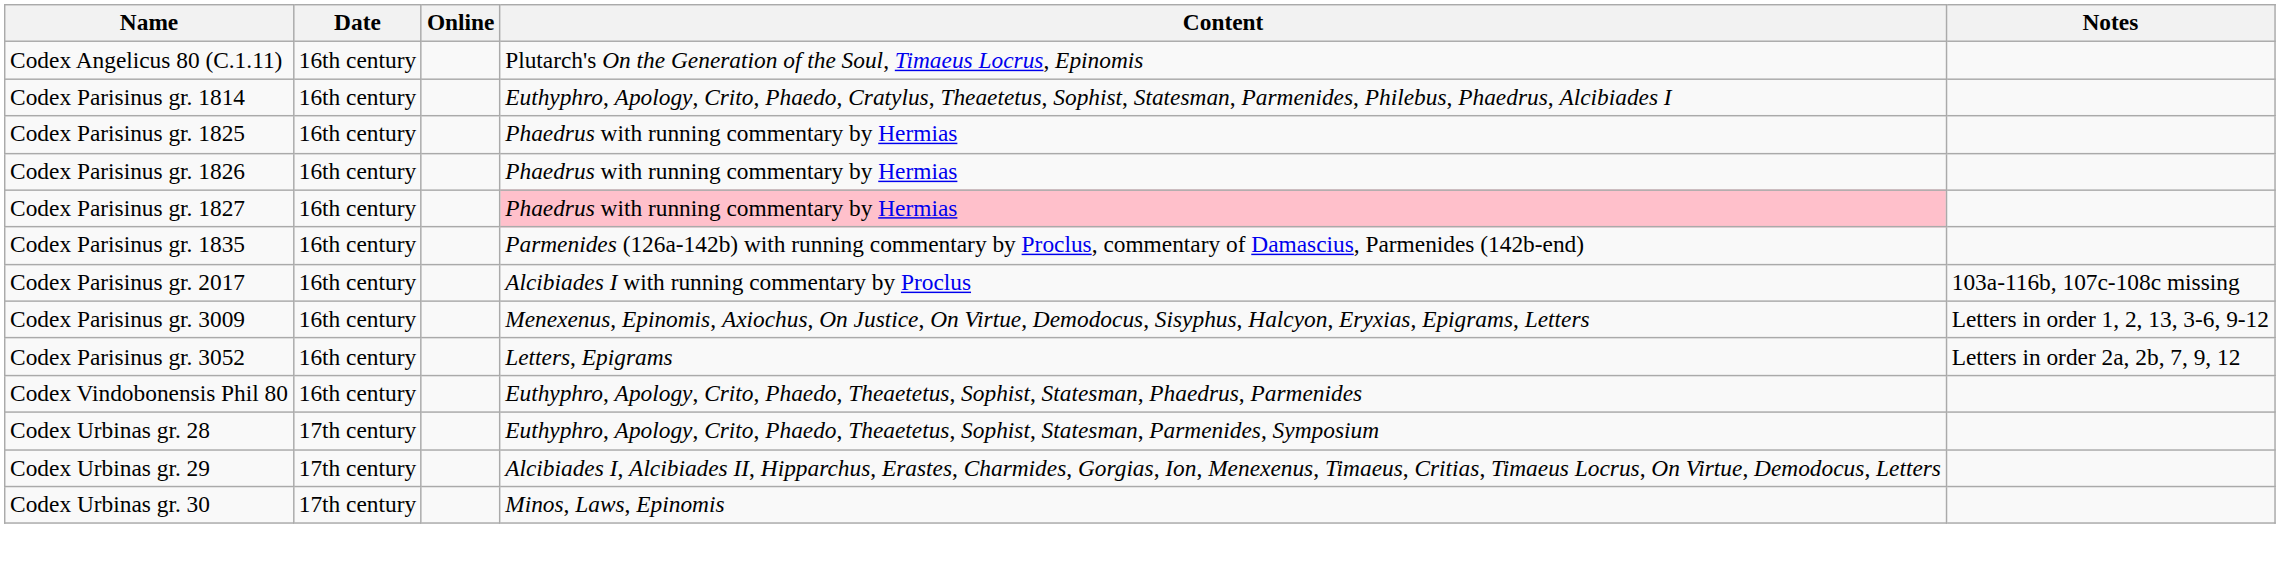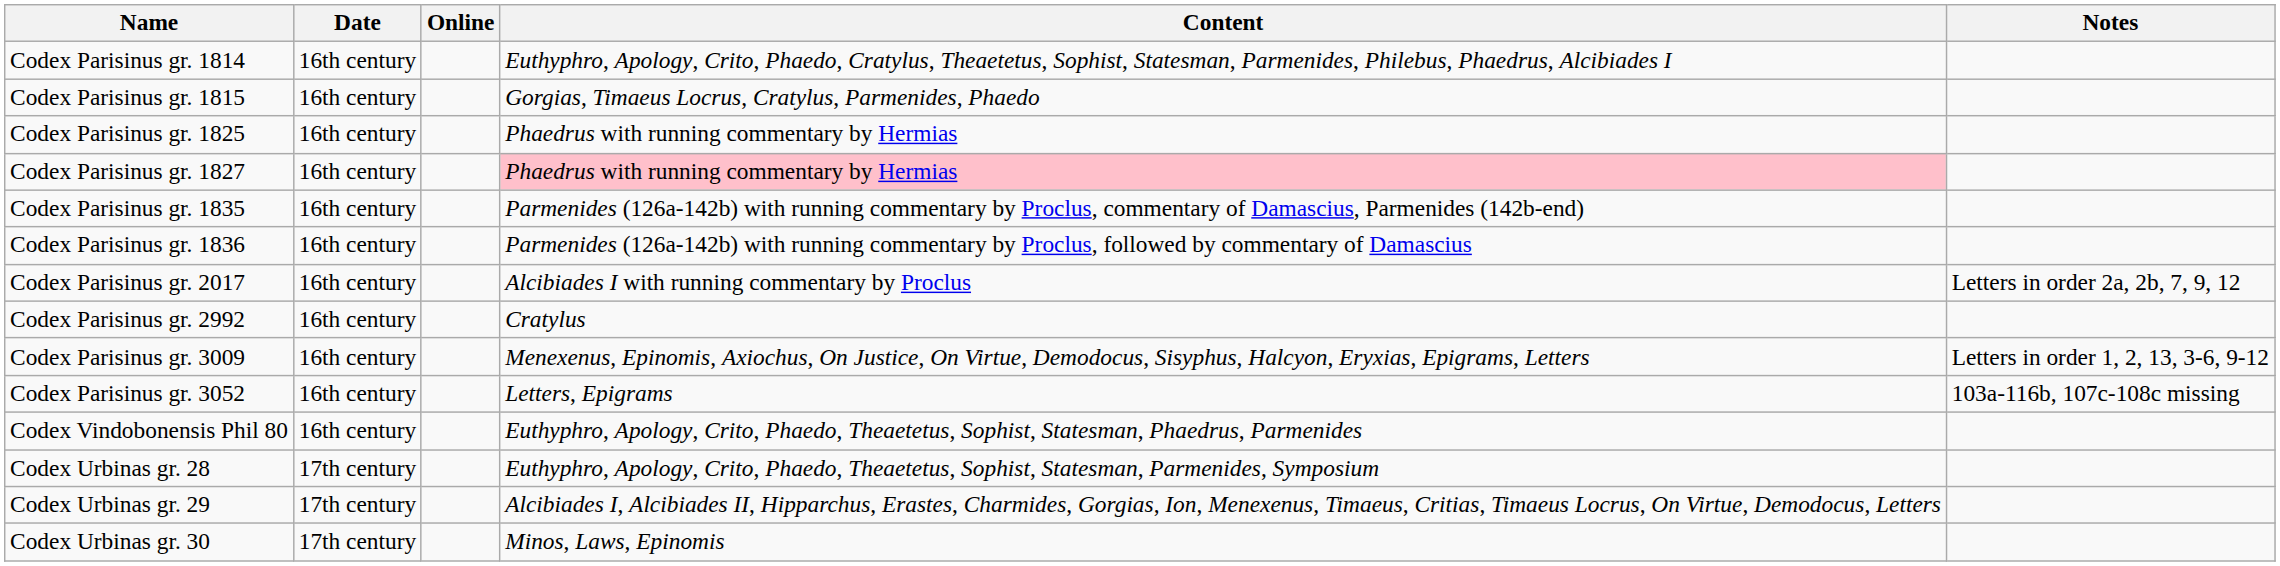 <table class="wikitable sortable" style=" font-size: 100%; ">
 <tr>
 <th>Name</th>
 <th>Date</th>
 <th>Online</th>
 <th>Content</th>
 <th>Notes</th>
 </tr>
 <tr>
-<td>Codex Angelicus 80 (C.1.11)</td>
-<td>16th century</td>
-<td></td>
-<td>Plutarch's <em>On the Generation of the Soul</em>, <em><a href='#'>Timaeus Locrus</a></em>, <em>Epinomis</em></td>
-<td></td>
-</tr>
-<tr>
 <td>Codex Parisinus gr. 1814</td>
 <td>16th century</td>
 <td></td>
 <td><em>Euthyphro</em>, <em>Apology</em>, <em>Crito</em>, <em>Phaedo</em>, <em>Cratylus</em>, <em>Theaetetus</em>, <em>Sophist</em>, <em>Statesman</em>, <em>Parmenides</em>, <em>Philebus</em>, <em>Phaedrus</em>, <em>Alcibiades I</em></td>
 <td></td>
 </tr>
 <tr>
-<td>Codex Parisinus gr. 1825</td>
+<td>Codex Parisinus gr. 1815</td>
 <td>16th century</td>
 <td></td>
-<td><em>Phaedrus</em> with running commentary by <a href='#'>Hermias</a></td>
+<td><em>Gorgias</em>, <em>Timaeus Locrus</em>, <em>Cratylus</em>, <em>Parmenides</em>, <em>Phaedo</em></td>
 <td></td>
 </tr>
 <tr>
-<td>Codex Parisinus gr. 1826</td>
+<td>Codex Parisinus gr. 1825</td>
 <td>16th century</td>
 <td></td>
 <td><em>Phaedrus</em> with running commentary by <a href='#'>Hermias</a></td>
 <td></td>
 </tr>
 <tr>
 <td>Codex Parisinus gr. 1827</td>
 <td>16th century</td>
 <td></td>
 <td style="background: pink;"><em>Phaedrus</em> with running commentary by <a href='#'>Hermias</a></td>
 <td></td>
 </tr>
 <tr>
 <td>Codex Parisinus gr. 1835</td>
 <td>16th century</td>
 <td></td>
 <td><em>Parmenides</em> (126a-142b) with running commentary by <a href='#'>Proclus</a>, commentary of <a href='#'>Damascius</a>, Parmenides (142b-end)</td>
 <td></td>
 </tr>
 <tr>
+<td>Codex Parisinus gr. 1836</td>
+<td>16th century</td>
+<td></td>
+<td><em>Parmenides</em> (126a-142b) with running commentary by <a href='#'>Proclus</a>, followed by commentary of <a href='#'>Damascius</a></td>
+<td></td>
+</tr>
+<tr>
 <td>Codex Parisinus gr. 2017</td>
 <td>16th century</td>
 <td></td>
 <td><em>Alcibiades I</em> with running commentary by <a href='#'>Proclus</a></td>
-<td>103a-116b, 107c-108c missing</td>
+<td>Letters in order 2a, 2b, 7, 9, 12</td>
+</tr>
+<tr>
+<td>Codex Parisinus gr. 2992</td>
+<td>16th century</td>
+<td></td>
+<td><em>Cratylus</em></td>
+<td></td>
 </tr>
 <tr>
 <td>Codex Parisinus gr. 3009</td>
 <td>16th century</td>
 <td></td>
 <td><em>Menexenus</em>, <em>Epinomis</em>, <em>Axiochus</em>, <em>On Justice</em>, <em>On Virtue</em>, <em>Demodocus</em>, <em>Sisyphus</em>, <em>Halcyon</em>, <em>Eryxias</em>, <em>Epigrams</em>, <em>Letters</em></td>
 <td>Letters in order 1, 2, 13, 3-6, 9-12</td>
 </tr>
 <tr>
 <td>Codex Parisinus gr. 3052</td>
 <td>16th century</td>
 <td></td>
 <td><em>Letters</em>, <em>Epigrams</em></td>
-<td>Letters in order 2a, 2b, 7, 9, 12</td>
+<td>103a-116b, 107c-108c missing</td>
 </tr>
 <tr>
 <td>Codex Vindobonensis Phil 80</td>
 <td>16th century</td>
 <td></td>
 <td><em>Euthyphro</em>, <em>Apology</em>, <em>Crito</em>, <em>Phaedo</em>, <em>Theaetetus</em>, <em>Sophist</em>, <em>Statesman</em>, <em>Phaedrus</em>, <em>Parmenides</em></td>
 <td></td>
 </tr>
 <tr>
 <td>Codex Urbinas gr. 28</td>
 <td>17th century</td>
 <td></td>
 <td><em>Euthyphro</em>, <em>Apology</em>, <em>Crito</em>, <em>Phaedo</em>, <em>Theaetetus</em>, <em>Sophist</em>, <em>Statesman</em>, <em>Parmenides</em>, <em>Symposium</em></td>
 <td></td>
 </tr>
 <tr>
 <td>Codex Urbinas gr. 29</td>
 <td>17th century</td>
 <td></td>
 <td><em>Alcibiades I</em>, <em>Alcibiades II</em>, <em>Hipparchus</em>, <em>Erastes</em>, <em>Charmides</em>, <em>Gorgias</em>, <em>Ion</em>, <em>Menexenus</em>, <em>Timaeus</em>, <em>Critias</em>, <em>Timaeus Locrus</em>, <em>On Virtue</em>, <em>Demodocus</em>, <em>Letters</em></td>
 <td></td>
 </tr>
 <tr>
 <td>Codex Urbinas gr. 30</td>
 <td>17th century</td>
 <td></td>
 <td><em>Minos</em>, <em>Laws</em>, <em>Epinomis</em></td>
 <td></td>
 </tr>
 </table>
